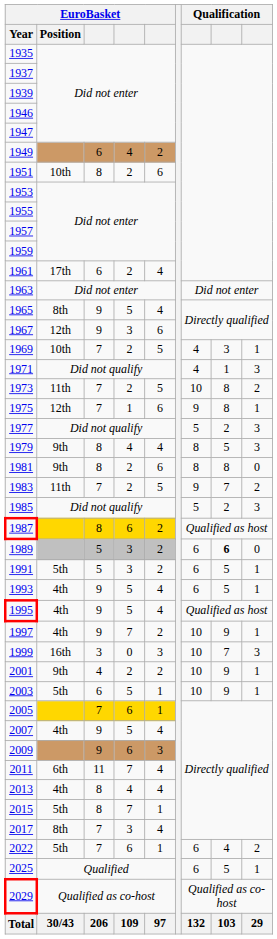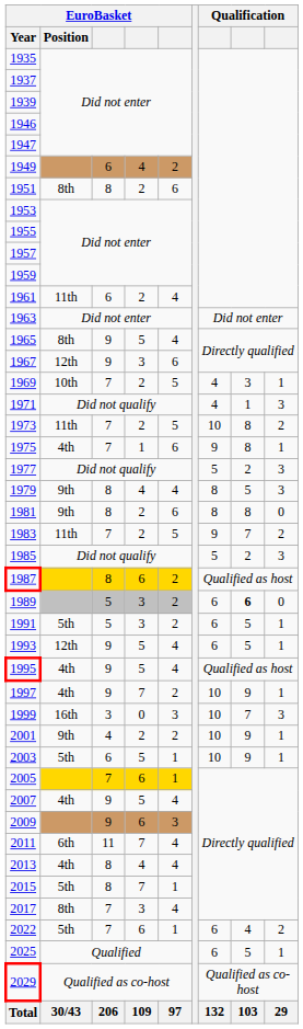 <table class="wikitable" style="text-align: center;font-size:90%;">
 <tr>
 <th colspan=5><a href='#'>EuroBasket</a></th>
 <th rowspan=46></th>
 <th colspan=3>Qualification</th>
 </tr>
 <tr>
 <th>Year</th>
 <th>Position</th>
 <th width=30></th>
 <th width=30></th>
 <th width=30></th>
 <th width=30></th>
 <th width=30></th>
 <th width=30></th>
 </tr>
 <tr>
 <td> <a href='#'>1935</a></td>
 <td colspan=4 rowspan=5><em>Did not enter</em></td>
 </tr>
 <tr>
 <td> <a href='#'>1937</a></td>
 </tr>
 <tr>
 <td> <a href='#'>1939</a></td>
 </tr>
 <tr>
 <td> <a href='#'>1946</a></td>
 </tr>
 <tr>
 <td> <a href='#'>1947</a></td>
 </tr>
 <tr>
 <td> <a href='#'>1949</a></td>
 <td bgcolor=#cc9966></td>
 <td bgcolor=#cc9966>6</td>
 <td bgcolor=#cc9966>4</td>
 <td bgcolor=#cc9966>2</td>
 </tr>
 <tr>
 <td> <a href='#'>1951</a></td>
-<td>10th</td>
+<td>8th</td>
 <td>8</td>
 <td>2</td>
 <td>6</td>
 </tr>
 <tr>
 <td> <a href='#'>1953</a></td>
 <td colspan=4 rowspan=4><em>Did not enter</em></td>
 </tr>
 <tr>
 <td> <a href='#'>1955</a></td>
 </tr>
 <tr>
 <td> <a href='#'>1957</a></td>
 </tr>
 <tr>
 <td> <a href='#'>1959</a></td>
 </tr>
 <tr>
 <td> <a href='#'>1961</a></td>
-<td>17th</td>
+<td>11th</td>
 <td>6</td>
 <td>2</td>
 <td>4</td>
 </tr>
 <tr>
 <td> <a href='#'>1963</a></td>
 <td colspan=4><em>Did not enter</em></td>
 <td colspan=3><em>Did not enter</em></td>
 </tr>
 <tr>
 <td> <a href='#'>1965</a></td>
 <td>8th</td>
 <td>9</td>
 <td>5</td>
 <td>4</td>
 <td colspan=3 rowspan=2><em>Directly qualified</em></td>
 </tr>
 <tr>
 <td> <a href='#'>1967</a></td>
 <td>12th</td>
 <td>9</td>
 <td>3</td>
 <td>6</td>
 </tr>
 <tr>
 <td> <a href='#'>1969</a></td>
 <td>10th</td>
 <td>7</td>
 <td>2</td>
 <td>5</td>
 <td>4</td>
 <td>3</td>
 <td>1</td>
 </tr>
 <tr>
 <td> <a href='#'>1971</a></td>
 <td colspan=4><em>Did not qualify</em></td>
 <td>4</td>
 <td>1</td>
 <td>3</td>
 </tr>
 <tr>
 <td> <a href='#'>1973</a></td>
 <td>11th</td>
 <td>7</td>
 <td>2</td>
 <td>5</td>
 <td>10</td>
 <td>8</td>
 <td>2</td>
 </tr>
 <tr>
 <td> <a href='#'>1975</a></td>
-<td>12th</td>
+<td>4th</td>
 <td>7</td>
 <td>1</td>
 <td>6</td>
 <td>9</td>
 <td>8</td>
 <td>1</td>
 </tr>
 <tr>
 <td> <a href='#'>1977</a></td>
 <td colspan=4><em>Did not qualify</em></td>
 <td>5</td>
 <td>2</td>
 <td>3</td>
 </tr>
 <tr>
 <td> <a href='#'>1979</a></td>
 <td>9th</td>
 <td>8</td>
 <td>4</td>
 <td>4</td>
 <td>8</td>
 <td>5</td>
 <td>3</td>
 </tr>
 <tr>
 <td> <a href='#'>1981</a></td>
 <td>9th</td>
 <td>8</td>
 <td>2</td>
 <td>6</td>
 <td>8</td>
 <td>8</td>
 <td>0</td>
 </tr>
 <tr>
 <td> <a href='#'>1983</a></td>
 <td>11th</td>
 <td>7</td>
 <td>2</td>
 <td>5</td>
 <td>9</td>
 <td>7</td>
 <td>2</td>
 </tr>
 <tr>
 <td> <a href='#'>1985</a></td>
 <td colspan=4><em>Did not qualify</em></td>
 <td>5</td>
 <td>2</td>
 <td>3</td>
 </tr>
 <tr>
 <td style="border: 3px solid red"> <a href='#'>1987</a></td>
 <td bgcolor=gold></td>
 <td bgcolor=gold>8</td>
 <td bgcolor=gold>6</td>
 <td bgcolor=gold>2</td>
 <td colspan=3><em>Qualified as host</em></td>
 </tr>
 <tr>
 <td> <a href='#'>1989</a></td>
 <td bgcolor=silver></td>
 <td bgcolor=silver>5</td>
 <td bgcolor=silver>3</td>
 <td bgcolor=silver>2</td>
 <td>6</td>
 <td><strong>6</strong></td>
 <td>0</td>
 </tr>
 <tr>
 <td> <a href='#'>1991</a></td>
 <td>5th</td>
 <td>5</td>
 <td>3</td>
 <td>2</td>
 <td>6</td>
 <td>5</td>
 <td>1</td>
 </tr>
 <tr>
 <td> <a href='#'>1993</a></td>
-<td>4th</td>
+<td>12th</td>
 <td>9</td>
 <td>5</td>
 <td>4</td>
 <td>6</td>
 <td>5</td>
 <td>1</td>
 </tr>
 <tr>
 <td style="border: 3px solid red"> <a href='#'>1995</a></td>
 <td>4th</td>
 <td>9</td>
 <td>5</td>
 <td>4</td>
 <td colspan=3><em>Qualified as host</em></td>
 </tr>
 <tr>
 <td> <a href='#'>1997</a></td>
 <td>4th</td>
 <td>9</td>
 <td>7</td>
 <td>2</td>
 <td>10</td>
 <td>9</td>
 <td>1</td>
 </tr>
 <tr>
 <td> <a href='#'>1999</a></td>
 <td>16th</td>
 <td>3</td>
 <td>0</td>
 <td>3</td>
 <td>10</td>
 <td>7</td>
 <td>3</td>
 </tr>
 <tr>
 <td> <a href='#'>2001</a></td>
 <td>9th</td>
 <td>4</td>
 <td>2</td>
 <td>2</td>
 <td>10</td>
 <td>9</td>
 <td>1</td>
 </tr>
 <tr>
 <td> <a href='#'>2003</a></td>
 <td>5th</td>
 <td>6</td>
 <td>5</td>
 <td>1</td>
 <td>10</td>
 <td>9</td>
 <td>1</td>
 </tr>
 <tr>
 <td> <a href='#'>2005</a></td>
 <td bgcolor=gold></td>
 <td bgcolor=gold>7</td>
 <td bgcolor=gold>6</td>
 <td bgcolor=gold>1</td>
 <td colspan=3 rowspan=7><em>Directly qualified</em></td>
 </tr>
 <tr>
 <td> <a href='#'>2007</a></td>
 <td>4th</td>
 <td>9</td>
 <td>5</td>
 <td>4</td>
 </tr>
 <tr>
 <td> <a href='#'>2009</a></td>
 <td bgcolor=#cc9966></td>
 <td bgcolor=#cc9966>9</td>
 <td bgcolor=#cc9966>6</td>
 <td bgcolor=#cc9966>3</td>
 </tr>
 <tr>
 <td> <a href='#'>2011</a></td>
 <td>6th</td>
 <td>11</td>
 <td>7</td>
 <td>4</td>
 </tr>
 <tr>
 <td> <a href='#'>2013</a></td>
 <td>4th</td>
 <td>8</td>
 <td>4</td>
 <td>4</td>
 </tr>
 <tr>
 <td> <a href='#'>2015</a></td>
 <td>5th</td>
 <td>8</td>
 <td>7</td>
 <td>1</td>
 </tr>
 <tr>
 <td> <a href='#'>2017</a></td>
 <td>8th</td>
 <td>7</td>
 <td>3</td>
 <td>4</td>
 </tr>
 <tr>
 <td> <a href='#'>2022</a></td>
 <td>5th</td>
 <td>7</td>
 <td>6</td>
 <td>1</td>
 <td>6</td>
 <td>4</td>
 <td>2</td>
 </tr>
 <tr>
 <td> <a href='#'>2025</a></td>
 <td colspan=4><em>Qualified</em></td>
 <td>6</td>
 <td>5</td>
 <td>1</td>
 </tr>
 <tr>
 <td style="border: 3px solid red"> <a href='#'>2029</a></td>
 <td colspan=4><em>Qualified as co-host</em></td>
 <td colspan=3><em>Qualified as co-host</em></td>
 </tr>
 <tr>
 <th>Total</th>
 <th>30/43</th>
 <th>206</th>
 <th>109</th>
 <th>97</th>
 <th>132</th>
 <th>103</th>
 <th>29</th>
 </tr>
 </table>
